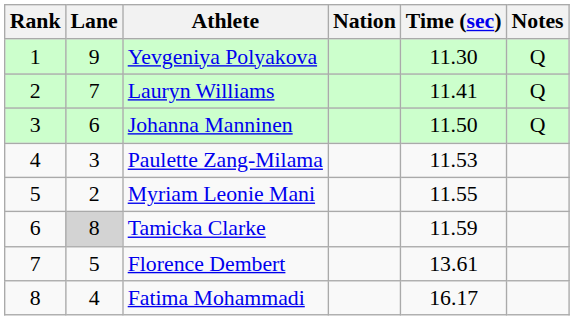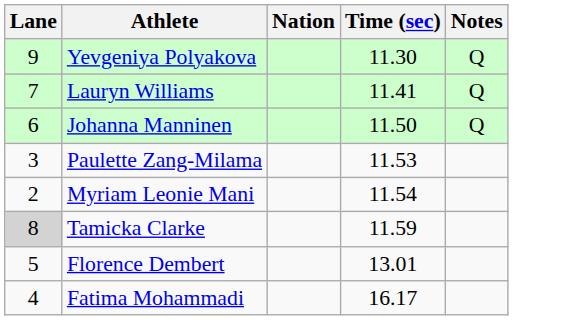 <table class="wikitable sortable" style="text-align:center">
 <tr>
-<th>Rank</th>
 <th>Lane</th>
 <th>Athlete</th>
 <th>Nation</th>
 <th>Time (<a href='#'>sec</a>)</th>
 <th>Notes</th>
 </tr>
 <tr bgcolor=ccffcc>
-<td>1</td>
 <td>9</td>
 <td align="left"><a href='#'>Yevgeniya Polyakova</a></td>
 <td align=left></td>
 <td>11.30</td>
 <td>Q</td>
 </tr>
 <tr bgcolor=ccffcc>
-<td>2</td>
 <td>7</td>
 <td align="left"><a href='#'>Lauryn Williams</a></td>
 <td align=left></td>
 <td>11.41</td>
 <td>Q</td>
 </tr>
 <tr bgcolor=ccffcc>
-<td>3</td>
 <td>6</td>
 <td align="left"><a href='#'>Johanna Manninen</a></td>
 <td align=left></td>
 <td>11.50</td>
 <td>Q</td>
 </tr>
 <tr>
-<td>4</td>
 <td>3</td>
 <td align="left"><a href='#'>Paulette Zang-Milama</a></td>
 <td align=left></td>
 <td>11.53</td>
 <td></td>
 </tr>
 <tr>
-<td>5</td>
 <td>2</td>
 <td align="left"><a href='#'>Myriam Leonie Mani</a></td>
 <td align=left></td>
-<td>11.55</td>
+<td>11.54</td>
 <td></td>
 </tr>
 <tr>
-<td>6</td>
 <td style="background: lightgrey;">8</td>
 <td align="left"><a href='#'>Tamicka Clarke</a></td>
 <td align=left></td>
 <td>11.59</td>
 <td></td>
 </tr>
 <tr>
-<td>7</td>
 <td>5</td>
 <td align="left"><a href='#'>Florence Dembert</a></td>
 <td align=left></td>
-<td>13.61</td>
+<td>13.01</td>
 <td></td>
 </tr>
 <tr>
-<td>8</td>
 <td>4</td>
 <td align="left"><a href='#'>Fatima Mohammadi</a></td>
 <td align=left></td>
 <td>16.17</td>
 <td></td>
 </tr>
 </table>
